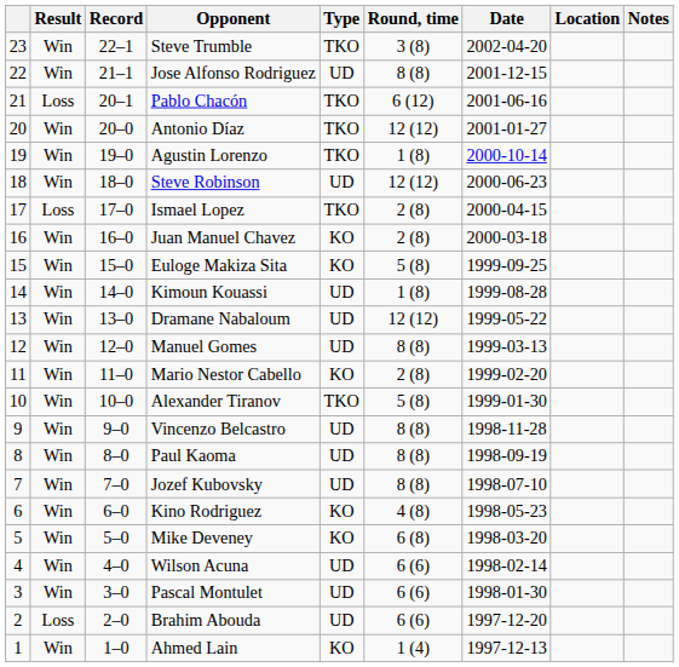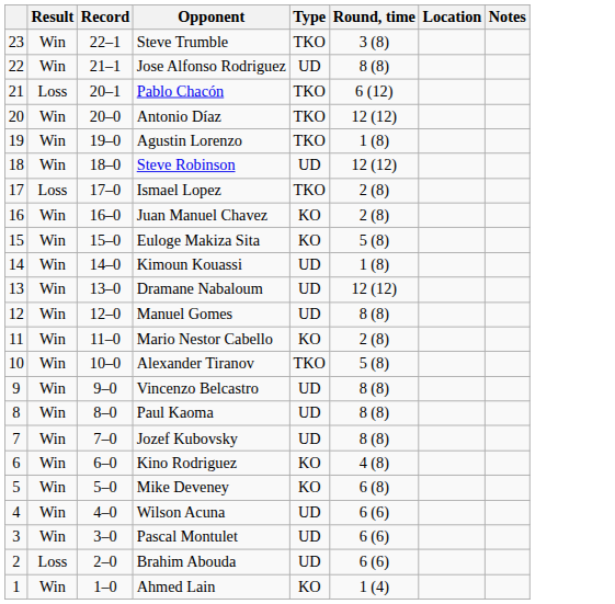 <table class=wikitable style=text-align:center>
 <tr>
 <th></th>
 <th>Result</th>
 <th>Record</th>
 <th>Opponent</th>
 <th>Type</th>
 <th>Round, time</th>
-<th>Date</th>
 <th>Location</th>
 <th>Notes</th>
 </tr>
 <tr>
 <td>23</td>
 <td>Win</td>
 <td>22–1</td>
 <td align=left>Steve Trumble</td>
 <td>TKO</td>
 <td>3 (8)</td>
-<td>2002-04-20</td>
 <td align=left></td>
 <td align=left></td>
 </tr>
 <tr>
 <td>22</td>
 <td>Win</td>
 <td>21–1</td>
 <td align=left>Jose Alfonso Rodriguez</td>
 <td>UD</td>
 <td>8 (8)</td>
-<td>2001-12-15</td>
 <td align=left></td>
 <td align=left></td>
 </tr>
 <tr>
 <td>21</td>
 <td>Loss</td>
 <td>20–1</td>
 <td align=left><a href='#'>Pablo Chacón</a></td>
 <td>TKO</td>
 <td>6 (12)</td>
-<td>2001-06-16</td>
 <td align=left></td>
 <td align=left></td>
 </tr>
 <tr>
 <td>20</td>
 <td>Win</td>
 <td>20–0</td>
 <td align=left>Antonio Díaz</td>
 <td>TKO</td>
 <td>12 (12)</td>
-<td>2001-01-27</td>
 <td align=left></td>
 <td align=left></td>
 </tr>
 <tr>
 <td>19</td>
 <td>Win</td>
 <td>19–0</td>
 <td align=left>Agustin Lorenzo</td>
 <td>TKO</td>
 <td>1 (8)</td>
-<td><a href='#'>2000-10-14</a></td>
 <td align=left></td>
 <td align=left></td>
 </tr>
 <tr>
 <td>18</td>
 <td>Win</td>
 <td>18–0</td>
 <td align=left><a href='#'>Steve Robinson</a></td>
 <td>UD</td>
 <td>12 (12)</td>
-<td>2000-06-23</td>
 <td align=left></td>
 <td align=left></td>
 </tr>
 <tr>
 <td>17</td>
 <td>Loss</td>
 <td>17–0</td>
 <td align=left>Ismael Lopez</td>
 <td>TKO</td>
 <td>2 (8)</td>
-<td>2000-04-15</td>
 <td align=left></td>
 <td align=left></td>
 </tr>
 <tr>
 <td>16</td>
 <td>Win</td>
 <td>16–0</td>
 <td align=left>Juan Manuel Chavez</td>
 <td>KO</td>
 <td>2 (8)</td>
-<td>2000-03-18</td>
 <td align=left></td>
 <td align=left></td>
 </tr>
 <tr>
 <td>15</td>
 <td>Win</td>
 <td>15–0</td>
 <td align=left>Euloge Makiza Sita</td>
 <td>KO</td>
 <td>5 (8)</td>
-<td>1999-09-25</td>
 <td align=left></td>
 <td align=left></td>
 </tr>
 <tr>
 <td>14</td>
 <td>Win</td>
 <td>14–0</td>
 <td align=left>Kimoun Kouassi</td>
 <td>UD</td>
 <td>1 (8)</td>
-<td>1999-08-28</td>
 <td align=left></td>
 <td align=left></td>
 </tr>
 <tr>
 <td>13</td>
 <td>Win</td>
 <td>13–0</td>
 <td align=left>Dramane Nabaloum</td>
 <td>UD</td>
 <td>12 (12)</td>
-<td>1999-05-22</td>
 <td align=left></td>
 <td align=left></td>
 </tr>
 <tr>
 <td>12</td>
 <td>Win</td>
 <td>12–0</td>
 <td align=left>Manuel Gomes</td>
 <td>UD</td>
 <td>8 (8)</td>
-<td>1999-03-13</td>
 <td align=left></td>
 <td align=left></td>
 </tr>
 <tr>
 <td>11</td>
 <td>Win</td>
 <td>11–0</td>
 <td align=left>Mario Nestor Cabello</td>
 <td>KO</td>
 <td>2 (8)</td>
-<td>1999-02-20</td>
 <td align=left></td>
 <td align=left></td>
 </tr>
 <tr>
 <td>10</td>
 <td>Win</td>
 <td>10–0</td>
 <td align=left>Alexander Tiranov</td>
 <td>TKO</td>
 <td>5 (8)</td>
-<td>1999-01-30</td>
 <td align=left></td>
 <td align=left></td>
 </tr>
 <tr>
 <td>9</td>
 <td>Win</td>
 <td>9–0</td>
 <td align=left>Vincenzo Belcastro</td>
 <td>UD</td>
 <td>8 (8)</td>
-<td>1998-11-28</td>
 <td align=left></td>
 <td align=left></td>
 </tr>
 <tr>
 <td>8</td>
 <td>Win</td>
 <td>8–0</td>
 <td align=left>Paul Kaoma</td>
 <td>UD</td>
 <td>8 (8)</td>
-<td>1998-09-19</td>
 <td align=left></td>
 <td align=left></td>
 </tr>
 <tr>
 <td>7</td>
 <td>Win</td>
 <td>7–0</td>
 <td align=left>Jozef Kubovsky</td>
 <td>UD</td>
 <td>8 (8)</td>
-<td>1998-07-10</td>
 <td align=left></td>
 <td align=left></td>
 </tr>
 <tr>
 <td>6</td>
 <td>Win</td>
 <td>6–0</td>
 <td align=left>Kino Rodriguez</td>
 <td>KO</td>
 <td>4 (8)</td>
-<td>1998-05-23</td>
 <td align=left></td>
 <td align=left></td>
 </tr>
 <tr>
 <td>5</td>
 <td>Win</td>
 <td>5–0</td>
 <td align=left>Mike Deveney</td>
 <td>KO</td>
 <td>6 (8)</td>
-<td>1998-03-20</td>
 <td align=left></td>
 <td align=left></td>
 </tr>
 <tr>
 <td>4</td>
 <td>Win</td>
 <td>4–0</td>
 <td align=left>Wilson Acuna</td>
 <td>UD</td>
 <td>6 (6)</td>
-<td>1998-02-14</td>
 <td align=left></td>
 <td align=left></td>
 </tr>
 <tr>
 <td>3</td>
 <td>Win</td>
 <td>3–0</td>
 <td align=left>Pascal Montulet</td>
 <td>UD</td>
 <td>6 (6)</td>
-<td>1998-01-30</td>
 <td align=left></td>
 <td align=left></td>
 </tr>
 <tr>
 <td>2</td>
 <td>Loss</td>
 <td>2–0</td>
 <td align=left>Brahim Abouda</td>
 <td>UD</td>
 <td>6 (6)</td>
-<td>1997-12-20</td>
 <td align=left></td>
 <td align=left></td>
 </tr>
 <tr>
 <td>1</td>
 <td>Win</td>
 <td>1–0</td>
 <td align=left>Ahmed Lain</td>
 <td>KO</td>
 <td>1 (4)</td>
-<td>1997-12-13</td>
 <td align=left></td>
 <td align=left></td>
 </tr>
 </table>
